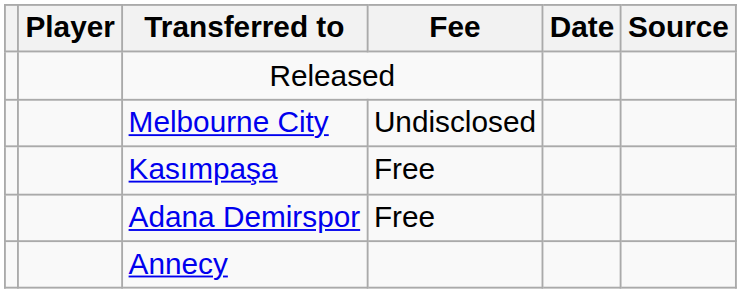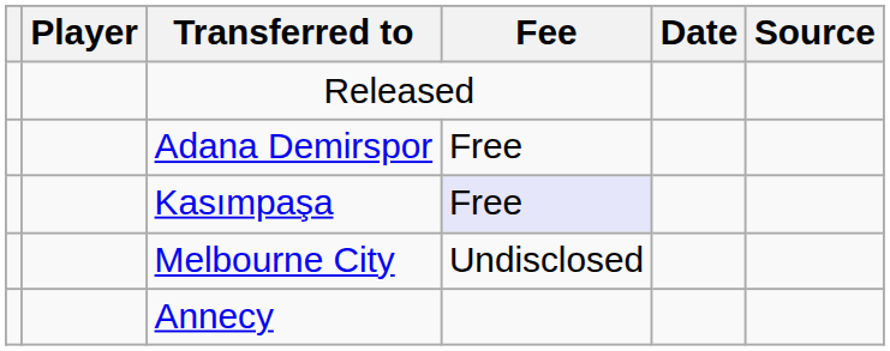 <table class="wikitable plainrowheaders sortable">
 <tr>
 <th></th>
 <th scope="col">Player</th>
 <th>Transferred to</th>
 <th style="width: 65px;">Fee</th>
 <th scope="col">Date</th>
 <th scope="col">Source</th>
 </tr>
 <tr>
 <td align=center></td>
 <td></td>
 <td colspan="2" style="text-align: center;">Released</td>
 <td></td>
 <td></td>
 </tr>
 <tr>
 <td align=center></td>
 <td></td>
-<td> <a href='#'>Melbourne City</a></td>
-<td>Undisclosed</td>
+<td> <a href='#'>Adana Demirspor</a></td>
+<td>Free</td>
 <td></td>
 <td></td>
 </tr>
 <tr>
 <td align=center></td>
 <td></td>
 <td> <a href='#'>Kasımpaşa</a></td>
-<td>Free</td>
+<td style="background: lavender;">Free</td>
 <td></td>
 <td></td>
 </tr>
 <tr>
 <td align=center></td>
 <td></td>
-<td> <a href='#'>Adana Demirspor</a></td>
-<td>Free</td>
+<td> <a href='#'>Melbourne City</a></td>
+<td>Undisclosed</td>
 <td></td>
 <td></td>
 </tr>
 <tr>
 <td align=center></td>
 <td></td>
 <td> <a href='#'>Annecy</a></td>
 <td></td>
 <td></td>
 <td></td>
 </tr>
 </table>
